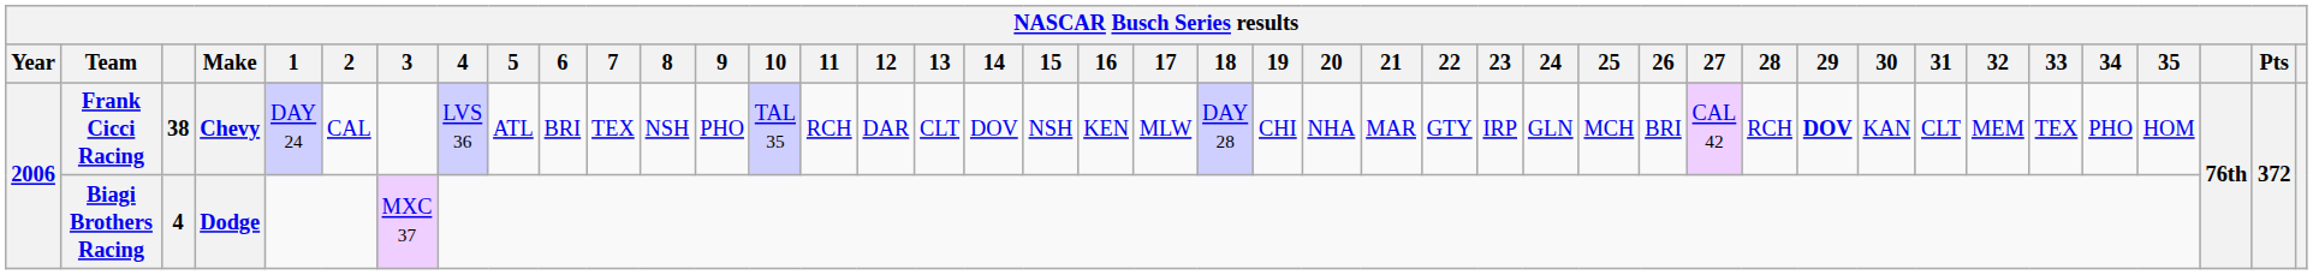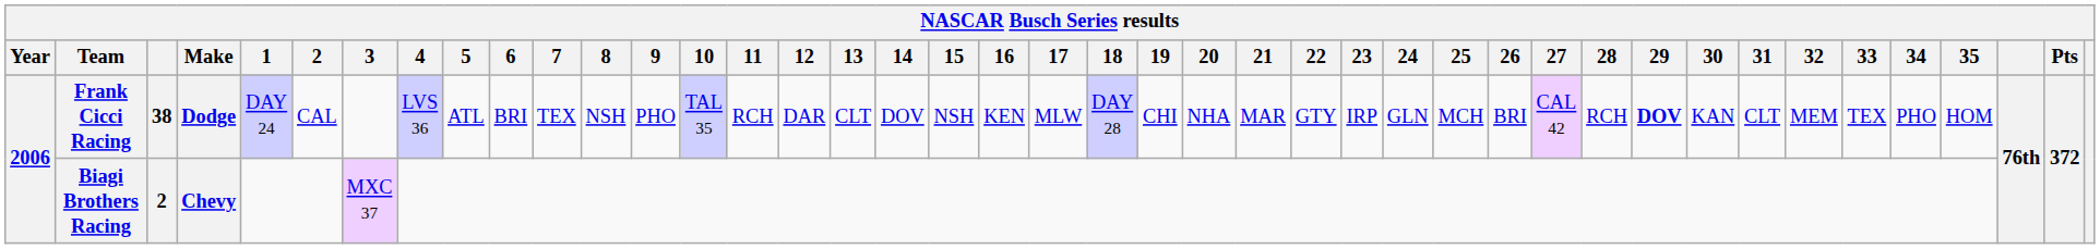 <table class="wikitable" style="text-align:center; font-size:75%">
 <tr>
 <th colspan=42><a href='#'>NASCAR</a> <a href='#'>Busch Series</a> results</th>
 </tr>
 <tr>
 <th scope="col">Year</th>
 <th scope="col">Team</th>
 <th scope="col"></th>
 <th scope="col">Make</th>
 <th scope="col">1</th>
 <th scope="col">2</th>
 <th scope="col">3</th>
 <th scope="col">4</th>
 <th scope="col">5</th>
 <th scope="col">6</th>
 <th scope="col">7</th>
 <th scope="col">8</th>
 <th scope="col">9</th>
 <th scope="col">10</th>
 <th scope="col">11</th>
 <th scope="col">12</th>
 <th scope="col">13</th>
 <th scope="col">14</th>
 <th scope="col">15</th>
 <th scope="col">16</th>
 <th scope="col">17</th>
 <th scope="col">18</th>
 <th scope="col">19</th>
 <th scope="col">20</th>
 <th scope="col">21</th>
 <th scope="col">22</th>
 <th scope="col">23</th>
 <th scope="col">24</th>
 <th scope="col">25</th>
 <th scope="col">26</th>
 <th scope="col">27</th>
 <th scope="col">28</th>
 <th scope="col">29</th>
 <th scope="col">30</th>
 <th scope="col">31</th>
 <th scope="col">32</th>
 <th scope="col">33</th>
 <th scope="col">34</th>
 <th scope="col">35</th>
 <th scope="col"></th>
 <th scope="col">Pts</th>
 <th scope="col"></th>
 </tr>
 <tr>
 <th rowspan="2"><a href='#'>2006</a></th>
 <th><a href='#'>Frank Cicci Racing</a></th>
 <th>38</th>
-<th><a href='#'>Chevy</a></th>
+<th><a href='#'>Dodge</a></th>
 <td style="background:#cfcfff;"><a href='#'>DAY</a><br><small>24</small></td>
 <td><a href='#'>CAL</a></td>
 <td></td>
 <td style="background:#cfcfff;"><a href='#'>LVS</a><br><small>36</small></td>
 <td><a href='#'>ATL</a></td>
 <td><a href='#'>BRI</a></td>
 <td><a href='#'>TEX</a></td>
 <td><a href='#'>NSH</a></td>
 <td><a href='#'>PHO</a></td>
 <td style="background:#cfcfff;"><a href='#'>TAL</a><br><small>35</small></td>
 <td><a href='#'>RCH</a></td>
 <td><a href='#'>DAR</a></td>
 <td><a href='#'>CLT</a></td>
 <td><a href='#'>DOV</a></td>
 <td><a href='#'>NSH</a></td>
 <td><a href='#'>KEN</a></td>
 <td><a href='#'>MLW</a></td>
 <td style="background:#cfcfff;"><a href='#'>DAY</a><br><small>28</small></td>
 <td><a href='#'>CHI</a></td>
 <td><a href='#'>NHA</a></td>
 <td><a href='#'>MAR</a></td>
 <td><a href='#'>GTY</a></td>
 <td><a href='#'>IRP</a></td>
 <td><a href='#'>GLN</a></td>
 <td><a href='#'>MCH</a></td>
 <td><a href='#'>BRI</a></td>
 <td style="background:#efcfff;"><a href='#'>CAL</a><br><small>42</small></td>
 <td><a href='#'>RCH</a></td>
 <td><strong><a href='#'>DOV</a></strong></td>
 <td><a href='#'>KAN</a></td>
 <td><a href='#'>CLT</a></td>
 <td><a href='#'>MEM</a></td>
 <td><a href='#'>TEX</a></td>
 <td><a href='#'>PHO</a></td>
 <td><a href='#'>HOM</a></td>
 <th rowspan=2>76th</th>
 <th rowspan=2>372</th>
 <th rowspan=2></th>
 </tr>
 <tr>
 <th><a href='#'>Biagi Brothers Racing</a></th>
-<th>4</th>
-<th><a href='#'>Dodge</a></th>
+<th>2</th>
+<th><a href='#'>Chevy</a></th>
 <td colspan=2></td>
 <td style="background:#efcfff;"><a href='#'>MXC</a><br><small>37</small></td>
 <td colspan=32></td>
 </tr>
 </table>
